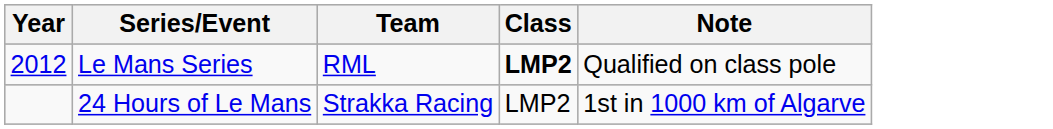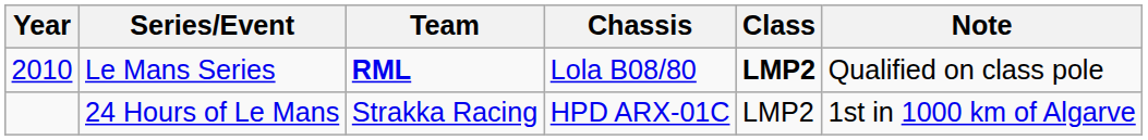 <table class="wikitable">
 <tr>
 <th>Year</th>
 <th>Series/Event</th>
 <th>Team</th>
+<th>Chassis</th>
 <th>Class</th>
 <th>Note</th>
 </tr>
 <tr>
-<td><a href='#'>2012</a></td>
+<td><a href='#'>2010</a></td>
 <td><a href='#'>Le Mans Series</a></td>
-<td> <a href='#'>RML</a></td>
+<td><strong> <a href='#'>RML</a></strong></td>
+<td><a href='#'>Lola B08/80</a></td>
 <td><strong>LMP2</strong></td>
 <td>Qualified on class pole</td>
 </tr>
 <tr>
 <td></td>
 <td><a href='#'>24 Hours of Le Mans</a></td>
 <td> <a href='#'>Strakka Racing</a></td>
+<td><a href='#'>HPD ARX-01C</a></td>
 <td>LMP2</td>
 <td>1st in <a href='#'>1000 km of Algarve</a></td>
 </tr>
 </table>
